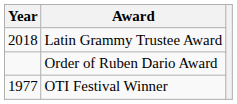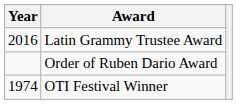 <table class="wikitable">
 <tr>
 <th>Year</th>
 <th>Award</th>
 <th rowspan="4"></th>
 </tr>
 <tr>
-<td>2018</td>
+<td>2016</td>
 <td>Latin Grammy Trustee Award</td>
 </tr>
 <tr>
 <td></td>
 <td>Order of Ruben Dario Award</td>
 </tr>
 <tr>
-<td>1977</td>
+<td>1974</td>
 <td>OTI Festival Winner</td>
 </tr>
 </table>
